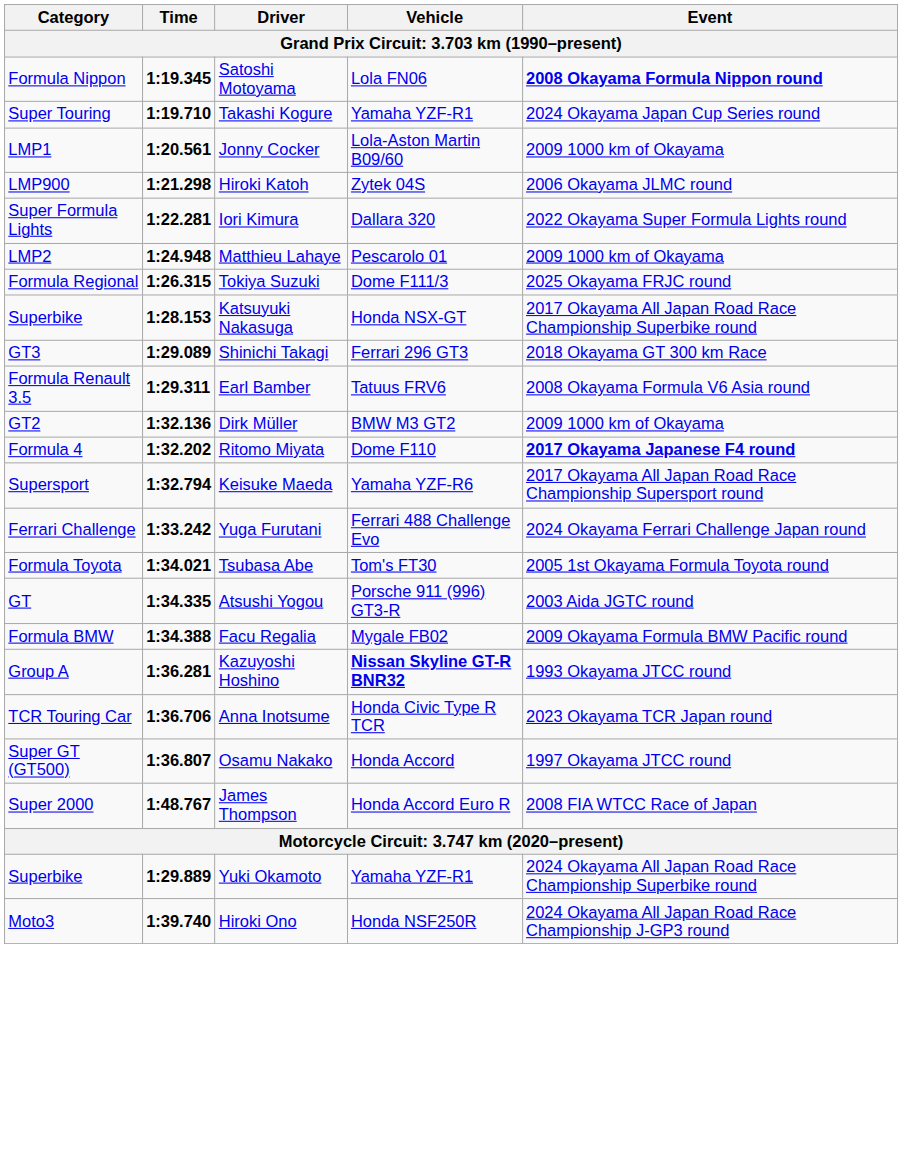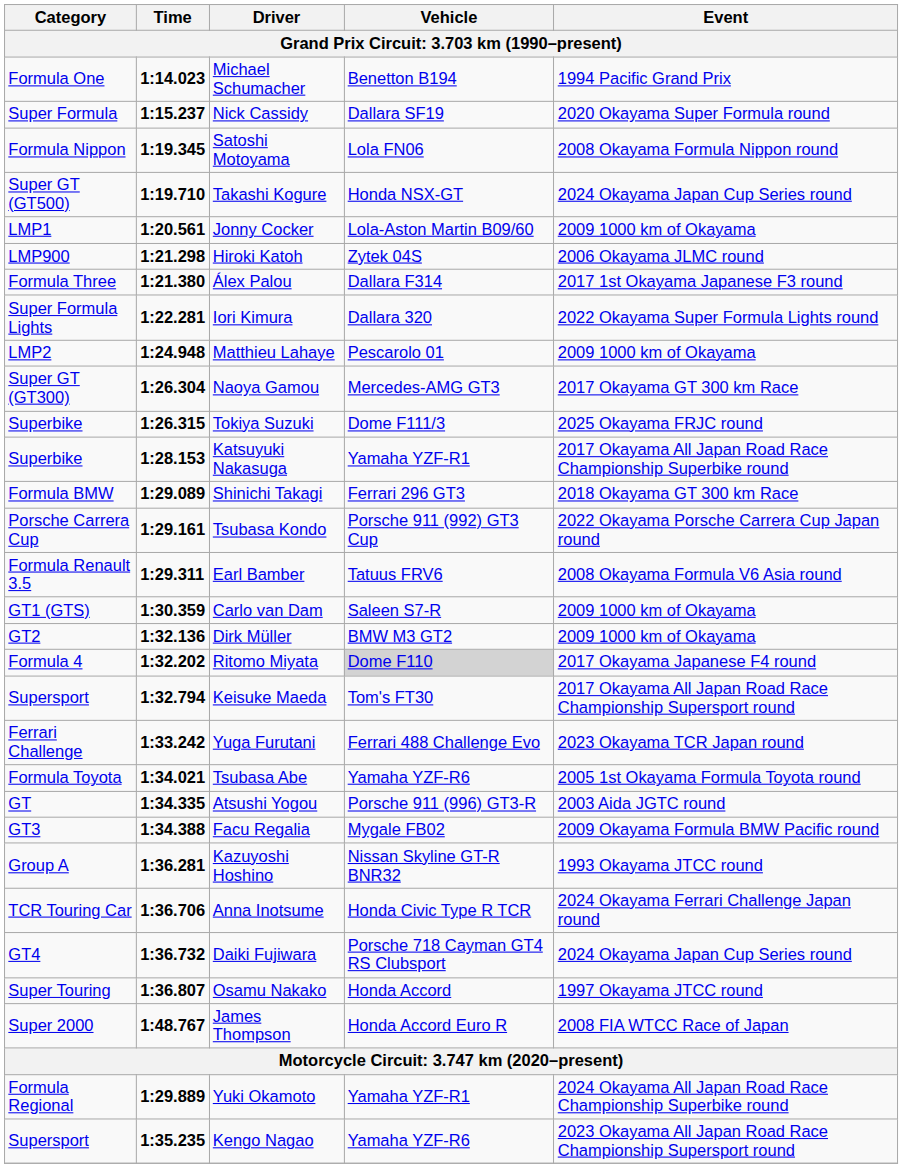 <table class="wikitable">
 <tr>
 <th>Category</th>
 <th>Time</th>
 <th>Driver</th>
 <th>Vehicle</th>
 <th>Event</th>
 </tr>
 <tr>
 <th colspan="5">Grand Prix Circuit: 3.703 km (1990–present)</th>
 </tr>
 <tr>
+<td><a href='#'>Formula One</a></td>
+<td><strong>1:14.023</strong></td>
+<td><a href='#'>Michael Schumacher</a></td>
+<td><a href='#'>Benetton B194</a></td>
+<td><a href='#'>1994 Pacific Grand Prix</a></td>
+</tr>
+<tr>
+<td><a href='#'>Super Formula</a></td>
+<td><strong>1:15.237</strong></td>
+<td><a href='#'>Nick Cassidy</a></td>
+<td><a href='#'>Dallara SF19</a></td>
+<td><a href='#'>2020 Okayama Super Formula round</a></td>
+</tr>
+<tr>
 <td><a href='#'>Formula Nippon</a></td>
 <td><strong>1:19.345</strong></td>
 <td><a href='#'>Satoshi Motoyama</a></td>
 <td><a href='#'>Lola FN06</a></td>
-<td><strong><a href='#'>2008 Okayama Formula Nippon round</a></strong></td>
+<td><a href='#'>2008 Okayama Formula Nippon round</a></td>
 </tr>
 <tr>
-<td><a href='#'>Super Touring</a></td>
+<td><a href='#'>Super GT (GT500)</a></td>
 <td><strong>1:19.710</strong></td>
 <td><a href='#'>Takashi Kogure</a></td>
-<td><a href='#'>Yamaha YZF-R1</a></td>
+<td><a href='#'>Honda NSX-GT</a></td>
 <td><a href='#'>2024 Okayama Japan Cup Series round</a></td>
 </tr>
 <tr>
 <td><a href='#'>LMP1</a></td>
 <td><strong>1:20.561</strong></td>
 <td><a href='#'>Jonny Cocker</a></td>
 <td><a href='#'>Lola-Aston Martin B09/60</a></td>
 <td><a href='#'>2009 1000 km of Okayama</a></td>
 </tr>
 <tr>
 <td><a href='#'>LMP900</a></td>
 <td><strong>1:21.298</strong></td>
 <td><a href='#'>Hiroki Katoh</a></td>
 <td><a href='#'>Zytek 04S</a></td>
 <td><a href='#'>2006 Okayama JLMC round</a></td>
 </tr>
 <tr>
+<td><a href='#'>Formula Three</a></td>
+<td><strong>1:21.380</strong></td>
+<td><a href='#'>Álex Palou</a></td>
+<td><a href='#'>Dallara F314</a></td>
+<td><a href='#'>2017 1st Okayama Japanese F3 round</a></td>
+</tr>
+<tr>
 <td><a href='#'>Super Formula Lights</a></td>
 <td><strong>1:22.281</strong></td>
 <td><a href='#'>Iori Kimura</a></td>
 <td><a href='#'>Dallara 320</a></td>
 <td><a href='#'>2022 Okayama Super Formula Lights round</a></td>
 </tr>
 <tr>
 <td><a href='#'>LMP2</a></td>
 <td><strong>1:24.948</strong></td>
 <td><a href='#'>Matthieu Lahaye</a></td>
 <td><a href='#'>Pescarolo 01</a></td>
 <td><a href='#'>2009 1000 km of Okayama</a></td>
 </tr>
 <tr>
-<td><a href='#'>Formula Regional</a></td>
+<td><a href='#'>Super GT (GT300)</a></td>
+<td><strong>1:26.304</strong></td>
+<td><a href='#'>Naoya Gamou</a></td>
+<td><a href='#'>Mercedes-AMG GT3</a></td>
+<td><a href='#'>2017 Okayama GT 300 km Race</a></td>
+</tr>
+<tr>
+<td><a href='#'>Superbike</a></td>
 <td><strong>1:26.315</strong></td>
 <td><a href='#'>Tokiya Suzuki</a></td>
 <td><a href='#'>Dome F111/3</a></td>
 <td><a href='#'>2025 Okayama FRJC round</a></td>
 </tr>
 <tr>
 <td><a href='#'>Superbike</a></td>
 <td><strong>1:28.153</strong></td>
 <td><a href='#'>Katsuyuki Nakasuga</a></td>
-<td><a href='#'>Honda NSX-GT</a></td>
+<td><a href='#'>Yamaha YZF-R1</a></td>
 <td><a href='#'>2017 Okayama All Japan Road Race Championship Superbike round</a></td>
 </tr>
 <tr>
-<td><a href='#'>GT3</a></td>
+<td><a href='#'>Formula BMW</a></td>
 <td><strong>1:29.089</strong></td>
 <td><a href='#'>Shinichi Takagi</a></td>
 <td><a href='#'>Ferrari 296 GT3</a></td>
 <td><a href='#'>2018 Okayama GT 300 km Race</a></td>
+</tr>
+<tr>
+<td><a href='#'>Porsche Carrera Cup</a></td>
+<td><strong>1:29.161</strong></td>
+<td><a href='#'>Tsubasa Kondo</a></td>
+<td><a href='#'>Porsche 911 (992) GT3 Cup</a></td>
+<td><a href='#'>2022 Okayama Porsche Carrera Cup Japan round</a></td>
 </tr>
 <tr>
 <td><a href='#'>Formula Renault 3.5</a></td>
 <td><strong>1:29.311</strong></td>
 <td><a href='#'>Earl Bamber</a></td>
 <td><a href='#'>Tatuus FRV6</a></td>
 <td><a href='#'>2008 Okayama Formula V6 Asia round</a></td>
+</tr>
+<tr>
+<td><a href='#'>GT1 (GTS)</a></td>
+<td><strong>1:30.359</strong></td>
+<td><a href='#'>Carlo van Dam</a></td>
+<td><a href='#'>Saleen S7-R</a></td>
+<td><a href='#'>2009 1000 km of Okayama</a></td>
 </tr>
 <tr>
 <td><a href='#'>GT2</a></td>
 <td><strong>1:32.136</strong></td>
 <td><a href='#'>Dirk Müller</a></td>
 <td><a href='#'>BMW M3 GT2</a></td>
 <td><a href='#'>2009 1000 km of Okayama</a></td>
 </tr>
 <tr>
 <td><a href='#'>Formula 4</a></td>
 <td><strong>1:32.202</strong></td>
 <td><a href='#'>Ritomo Miyata</a></td>
-<td><a href='#'>Dome F110</a></td>
-<td><strong><a href='#'>2017 Okayama Japanese F4 round</a></strong></td>
+<td style="background: lightgrey;"><a href='#'>Dome F110</a></td>
+<td><a href='#'>2017 Okayama Japanese F4 round</a></td>
 </tr>
 <tr>
 <td><a href='#'>Supersport</a></td>
 <td><strong>1:32.794</strong></td>
 <td><a href='#'>Keisuke Maeda</a></td>
-<td><a href='#'>Yamaha YZF-R6</a></td>
+<td><a href='#'>Tom's FT30</a></td>
 <td><a href='#'>2017 Okayama All Japan Road Race Championship Supersport round</a></td>
 </tr>
 <tr>
 <td><a href='#'>Ferrari Challenge</a></td>
 <td><strong>1:33.242</strong></td>
 <td><a href='#'>Yuga Furutani</a></td>
 <td><a href='#'>Ferrari 488 Challenge Evo</a></td>
-<td><a href='#'>2024 Okayama Ferrari Challenge Japan round</a></td>
+<td><a href='#'>2023 Okayama TCR Japan round</a></td>
 </tr>
 <tr>
 <td><a href='#'>Formula Toyota</a></td>
 <td><strong>1:34.021</strong></td>
 <td><a href='#'>Tsubasa Abe</a></td>
-<td><a href='#'>Tom's FT30</a></td>
+<td><a href='#'>Yamaha YZF-R6</a></td>
 <td><a href='#'>2005 1st Okayama Formula Toyota round</a></td>
 </tr>
 <tr>
 <td><a href='#'>GT</a></td>
 <td><strong>1:34.335</strong></td>
 <td><a href='#'>Atsushi Yogou</a></td>
 <td><a href='#'>Porsche 911 (996) GT3-R</a></td>
 <td><a href='#'>2003 Aida JGTC round</a></td>
 </tr>
 <tr>
-<td><a href='#'>Formula BMW</a></td>
+<td><a href='#'>GT3</a></td>
 <td><strong>1:34.388</strong></td>
 <td><a href='#'>Facu Regalia</a></td>
 <td><a href='#'>Mygale FB02</a></td>
 <td><a href='#'>2009 Okayama Formula BMW Pacific round</a></td>
 </tr>
 <tr>
 <td><a href='#'>Group A</a></td>
 <td><strong>1:36.281</strong></td>
 <td><a href='#'>Kazuyoshi Hoshino</a></td>
-<td><strong><a href='#'>Nissan Skyline GT-R BNR32</a></strong></td>
+<td><a href='#'>Nissan Skyline GT-R BNR32</a></td>
 <td><a href='#'>1993 Okayama JTCC round</a></td>
 </tr>
 <tr>
 <td><a href='#'>TCR Touring Car</a></td>
 <td><strong>1:36.706</strong></td>
 <td><a href='#'>Anna Inotsume</a></td>
 <td><a href='#'>Honda Civic Type R TCR</a></td>
-<td><a href='#'>2023 Okayama TCR Japan round</a></td>
+<td><a href='#'>2024 Okayama Ferrari Challenge Japan round</a></td>
 </tr>
 <tr>
-<td><a href='#'>Super GT (GT500)</a></td>
+<td><a href='#'>GT4</a></td>
+<td><strong>1:36.732</strong></td>
+<td><a href='#'>Daiki Fujiwara</a></td>
+<td><a href='#'>Porsche 718 Cayman GT4 RS Clubsport</a></td>
+<td><a href='#'>2024 Okayama Japan Cup Series round</a></td>
+</tr>
+<tr>
+<td><a href='#'>Super Touring</a></td>
 <td><strong>1:36.807</strong></td>
 <td><a href='#'>Osamu Nakako</a></td>
 <td><a href='#'>Honda Accord</a></td>
 <td><a href='#'>1997 Okayama JTCC round</a></td>
 </tr>
 <tr>
 <td><a href='#'>Super 2000</a></td>
 <td><strong>1:48.767</strong></td>
 <td><a href='#'>James Thompson</a></td>
 <td><a href='#'>Honda Accord Euro R</a></td>
 <td><a href='#'>2008 FIA WTCC Race of Japan</a></td>
 </tr>
 <tr>
 <th colspan="5">Motorcycle Circuit: 3.747 km (2020–present)</th>
 </tr>
 <tr>
-<td><a href='#'>Superbike</a></td>
+<td><a href='#'>Formula Regional</a></td>
 <td><strong>1:29.889</strong></td>
 <td><a href='#'>Yuki Okamoto</a></td>
 <td><a href='#'>Yamaha YZF-R1</a></td>
 <td><a href='#'>2024 Okayama All Japan Road Race Championship Superbike round</a></td>
 </tr>
 <tr>
-<td><a href='#'>Moto3</a></td>
-<td><strong>1:39.740</strong></td>
-<td><a href='#'>Hiroki Ono</a></td>
-<td><a href='#'>Honda NSF250R</a></td>
-<td><a href='#'>2024 Okayama All Japan Road Race Championship J-GP3 round</a></td>
+<td><a href='#'>Supersport</a></td>
+<td><strong>1:35.235</strong></td>
+<td><a href='#'>Kengo Nagao</a></td>
+<td><a href='#'>Yamaha YZF-R6</a></td>
+<td><a href='#'>2023 Okayama All Japan Road Race Championship Supersport round</a></td>
 </tr>
 <tr>
 </tr>
 </table>
